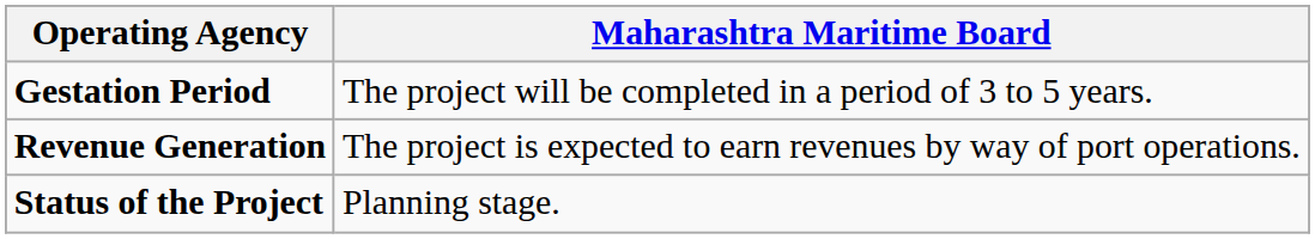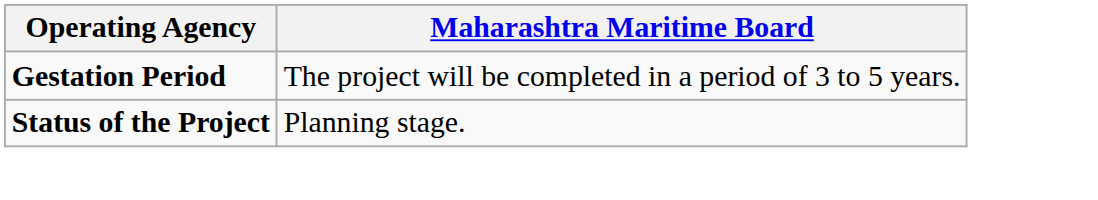 <table class="wikitable">
 <tr>
 <th>Operating Agency</th>
 <th><a href='#'>Maharashtra Maritime Board</a></th>
 </tr>
 <tr>
 <td><strong>Gestation Period</strong></td>
 <td>The project will be completed in a period of 3 to 5 years.</td>
 </tr>
 <tr>
-<td><strong>Revenue Generation</strong></td>
-<td>The project is expected to earn revenues by way of port operations.</td>
-</tr>
-<tr>
 <td><strong>Status of the Project</strong></td>
 <td>Planning stage.</td>
 </tr>
 </table>
